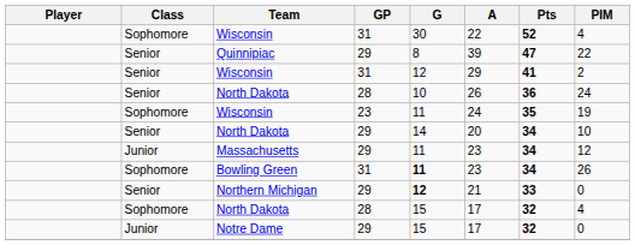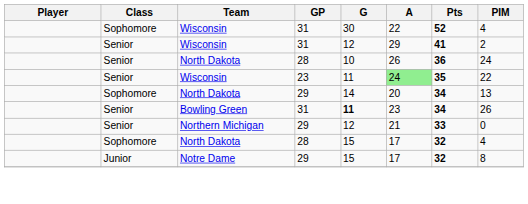 <table class="wikitable sortable">
 <tr>
 <th style="width: 9em;">Player</th>
 <th style="width: 7em;">Class</th>
 <th style="width: 11em;">Team</th>
 <th style="width: 4em;">GP</th>
 <th style="width: 4em;">G</th>
 <th style="width: 4em;">A</th>
 <th style="width: 4em;">Pts</th>
 <th style="width: 4em;">PIM</th>
 </tr>
 <tr>
 <td></td>
 <td>Sophomore</td>
 <td><a href='#'>Wisconsin</a></td>
 <td>31</td>
 <td>30</td>
 <td>22</td>
 <td><strong>52</strong></td>
 <td>4</td>
 </tr>
 <tr>
 <td></td>
 <td>Senior</td>
-<td><a href='#'>Quinnipiac</a></td>
-<td>29</td>
-<td>8</td>
-<td>39</td>
-<td><strong>47</strong></td>
-<td>22</td>
-</tr>
-<tr>
-<td></td>
-<td>Senior</td>
 <td><a href='#'>Wisconsin</a></td>
 <td>31</td>
 <td>12</td>
 <td>29</td>
 <td><strong>41</strong></td>
 <td>2</td>
 </tr>
 <tr>
 <td></td>
 <td>Senior</td>
 <td><a href='#'>North Dakota</a></td>
 <td>28</td>
 <td>10</td>
 <td>26</td>
 <td><strong>36</strong></td>
 <td>24</td>
 </tr>
 <tr>
 <td></td>
-<td>Sophomore</td>
+<td>Senior</td>
 <td><a href='#'>Wisconsin</a></td>
 <td>23</td>
 <td>11</td>
-<td>24</td>
+<td style="background: lightgreen;">24</td>
 <td><strong>35</strong></td>
-<td>19</td>
+<td>22</td>
 </tr>
 <tr>
 <td></td>
-<td>Senior</td>
+<td>Sophomore</td>
 <td><a href='#'>North Dakota</a></td>
 <td>29</td>
 <td>14</td>
 <td>20</td>
 <td><strong>34</strong></td>
-<td>10</td>
+<td>13</td>
 </tr>
 <tr>
 <td></td>
-<td>Junior</td>
-<td><a href='#'>Massachusetts</a></td>
-<td>29</td>
-<td>11</td>
-<td>23</td>
-<td><strong>34</strong></td>
-<td>12</td>
-</tr>
-<tr>
-<td></td>
-<td>Sophomore</td>
+<td>Senior</td>
 <td><a href='#'>Bowling Green</a></td>
 <td>31</td>
 <td><strong>11</strong></td>
 <td>23</td>
 <td><strong>34</strong></td>
 <td>26</td>
 </tr>
 <tr>
 <td></td>
 <td>Senior</td>
 <td><a href='#'>Northern Michigan</a></td>
 <td>29</td>
-<td><strong>12</strong></td>
+<td>12</td>
 <td>21</td>
 <td><strong>33</strong></td>
 <td>0</td>
 </tr>
 <tr>
 <td></td>
 <td>Sophomore</td>
 <td><a href='#'>North Dakota</a></td>
 <td>28</td>
 <td>15</td>
 <td>17</td>
 <td><strong>32</strong></td>
 <td>4</td>
 </tr>
 <tr>
 <td></td>
 <td>Junior</td>
 <td><a href='#'>Notre Dame</a></td>
 <td>29</td>
 <td>15</td>
 <td>17</td>
 <td><strong>32</strong></td>
-<td>0</td>
+<td>8</td>
 </tr>
 <tr>
 </tr>
 </table>
